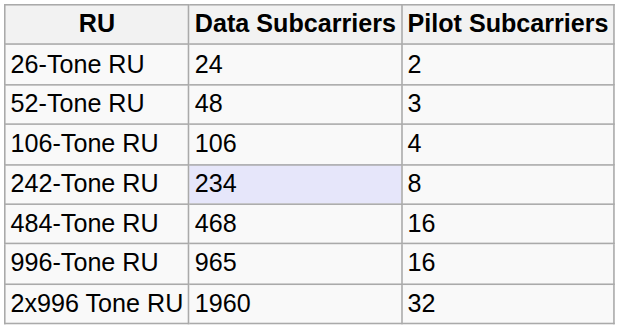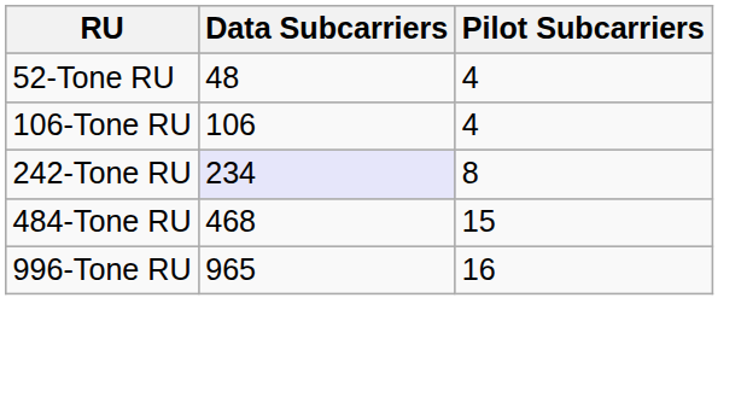 <table class="wikitable">
 <tr>
 <th>RU</th>
 <th>Data Subcarriers</th>
 <th>Pilot Subcarriers</th>
 </tr>
 <tr>
-<td>26-Tone RU</td>
-<td>24</td>
-<td>2</td>
-</tr>
-<tr>
 <td>52-Tone RU</td>
 <td>48</td>
-<td>3</td>
+<td>4</td>
 </tr>
 <tr>
 <td>106-Tone RU</td>
 <td>106</td>
 <td>4</td>
 </tr>
 <tr>
 <td>242-Tone RU</td>
 <td style="background: lavender;">234</td>
 <td>8</td>
 </tr>
 <tr>
 <td>484-Tone RU</td>
 <td>468</td>
-<td>16</td>
+<td>15</td>
 </tr>
 <tr>
 <td>996-Tone RU</td>
 <td>965</td>
 <td>16</td>
 </tr>
-<tr>
-<td>2x996 Tone RU</td>
-<td>1960</td>
-<td>32</td>
-</tr>
 </table>
